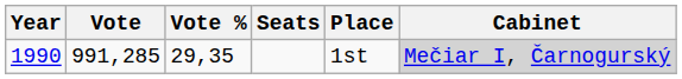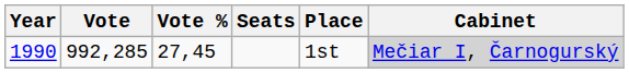 <table class="wikitable">
 <tr>
 <th>Year</th>
 <th>Vote</th>
 <th>Vote %</th>
 <th>Seats</th>
 <th>Place</th>
 <th>Cabinet</th>
 </tr>
 <tr>
 <td><a href='#'>1990</a></td>
-<td>991,285</td>
-<td>29,35</td>
+<td>992,285</td>
+<td>27,45</td>
 <td></td>
 <td>1st</td>
 <td style="background: lightgrey;"><a href='#'>Mečiar I</a>, <a href='#'>Čarnogurský</a></td>
 </tr>
 </table>
